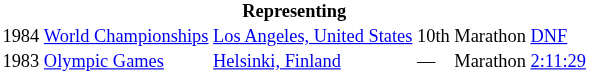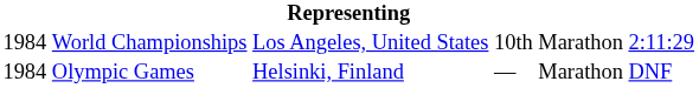 <table>
 <tr>
 <th colspan="6">Representing </th>
 </tr>
 <tr>
 <td>1984</td>
 <td><a href='#'>World Championships</a></td>
 <td><a href='#'>Los Angeles, United States</a></td>
 <td>10th</td>
 <td>Marathon</td>
-<td><a href='#'>DNF</a></td>
+<td><a href='#'>2:11:29</a></td>
 </tr>
 <tr>
-<td>1983</td>
+<td>1984</td>
 <td><a href='#'>Olympic Games</a></td>
 <td><a href='#'>Helsinki, Finland</a></td>
 <td>—</td>
 <td>Marathon</td>
-<td><a href='#'>2:11:29</a></td>
+<td><a href='#'>DNF</a></td>
 </tr>
 </table>
